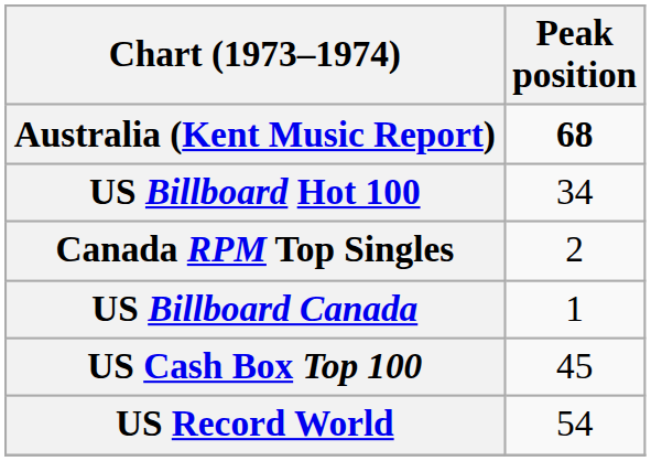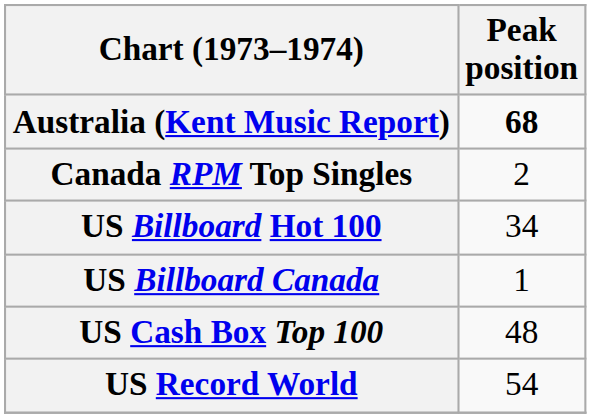 <table class="wikitable sortable plainrowheaders">
 <tr>
 <th align="left">Chart (1973–1974)</th>
 <th align="left">Peak<br>position</th>
 </tr>
 <tr>
 <th scope="row">Australia (<a href='#'>Kent Music Report</a>)</th>
 <td style="text-align:center;"><strong>68</strong></td>
 </tr>
 <tr>
+<th scope="row">Canada <em><a href='#'>RPM</a></em> Top Singles</th>
+<td style="text-align:center;">2</td>
+</tr>
+<tr>
 <th scope="row">US <em><a href='#'>Billboard</a></em> <a href='#'>Hot 100</a></th>
 <td style="text-align:center;">34</td>
-</tr>
-<tr>
-<th scope="row">Canada <em><a href='#'>RPM</a></em> Top Singles</th>
-<td style="text-align:center;">2</td>
 </tr>
 <tr>
 <th scope="row">US <em><a href='#'>Billboard Canada</a></th>
 <td style="text-align:center;">1</td>
 </tr>
 <tr>
 <th scope="row">US </em><a href='#'>Cash Box</a><em> Top 100</th>
-<td align="center">45</td>
+<td align="center">48</td>
 </tr>
 <tr>
 <th scope="row">US </em><a href='#'>Record World</a></th>
 <td style="text-align:center;">54</td>
 </tr>
 <tr>
 </tr>
 </table>
